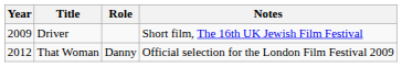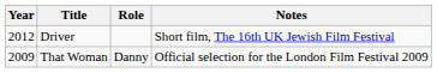 <table class="wikitable sortable">
 <tr>
 <th>Year</th>
 <th>Title</th>
 <th>Role</th>
 <th class="unsortable">Notes</th>
 </tr>
 <tr>
-<td>2009</td>
+<td>2012</td>
 <td>Driver</td>
 <td></td>
 <td>Short film, <a href='#'>The 16th UK Jewish Film Festival</a></td>
 </tr>
 <tr>
-<td>2012</td>
+<td>2009</td>
 <td>That Woman</td>
 <td>Danny</td>
 <td>Official selection for the London Film Festival 2009</td>
 </tr>
 </table>
